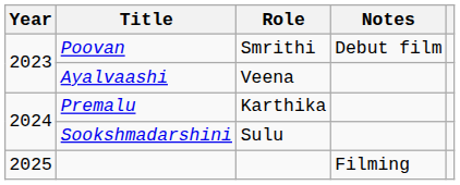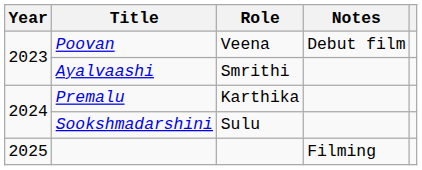 <table class="wikitable sortable">
 <tr>
 <th>Year</th>
 <th>Title</th>
 <th>Role</th>
 <th class="unsortable">Notes</th>
 <th></th>
 </tr>
 <tr>
 <td rowspan=2>2023</td>
 <td><em><a href='#'>Poovan</a></em></td>
-<td>Smrithi</td>
+<td>Veena</td>
 <td>Debut film</td>
 <td></td>
 </tr>
 <tr>
 <td><em><a href='#'>Ayalvaashi</a></em></td>
-<td>Veena</td>
+<td>Smrithi</td>
 <td></td>
 <td></td>
 </tr>
 <tr>
 <td rowspan="2">2024</td>
 <td><em><a href='#'>Premalu</a></em></td>
 <td>Karthika</td>
 <td></td>
 <td></td>
 </tr>
 <tr>
 <td><em><a href='#'>Sookshmadarshini</a></em></td>
 <td>Sulu</td>
 <td></td>
 <td></td>
 </tr>
 <tr>
 <td>2025</td>
 <td></td>
 <td></td>
 <td>Filming</td>
 <td></td>
 </tr>
 </table>
